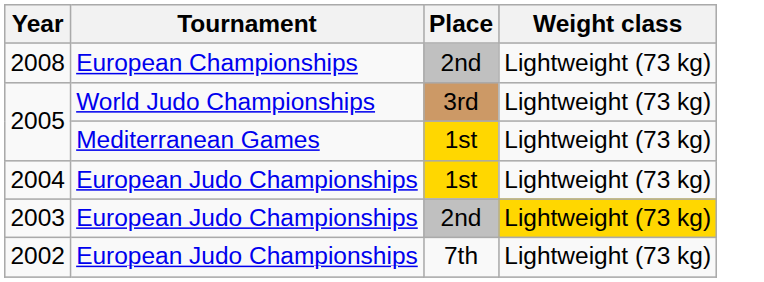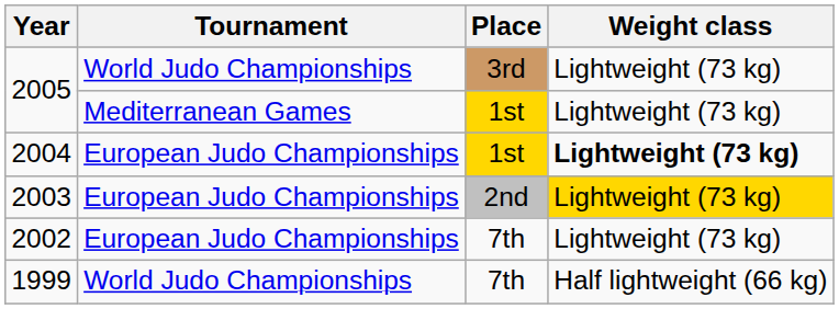 <table class=wikitable>
 <tr>
 <th>Year</th>
 <th>Tournament</th>
 <th>Place</th>
 <th>Weight class</th>
-</tr>
-<tr>
-<td>2008</td>
-<td><a href='#'>European Championships</a></td>
-<td bgcolor="silver" align="center">2nd</td>
-<td>Lightweight (73 kg)</td>
 </tr>
 <tr>
 <td rowspan=2>2005</td>
 <td><a href='#'>World Judo Championships</a></td>
 <td bgcolor="cc9966" align="center">3rd</td>
 <td>Lightweight (73 kg)</td>
 </tr>
 <tr>
 <td><a href='#'>Mediterranean Games</a></td>
 <td bgcolor="gold" align="center">1st</td>
 <td>Lightweight (73 kg)</td>
 </tr>
 <tr>
 <td>2004</td>
 <td><a href='#'>European Judo Championships</a></td>
 <td bgcolor="gold" align="center">1st</td>
-<td>Lightweight (73 kg)</td>
+<td><strong>Lightweight (73 kg)</strong></td>
 </tr>
 <tr>
 <td>2003</td>
 <td><a href='#'>European Judo Championships</a></td>
 <td bgcolor="silver" align="center">2nd</td>
 <td style="background: gold;">Lightweight (73 kg)</td>
 </tr>
 <tr>
 <td>2002</td>
 <td><a href='#'>European Judo Championships</a></td>
 <td align="center">7th</td>
 <td>Lightweight (73 kg)</td>
 </tr>
+<tr>
+<td>1999</td>
+<td><a href='#'>World Judo Championships</a></td>
+<td align="center">7th</td>
+<td>Half lightweight (66 kg)</td>
+</tr>
 </table>
